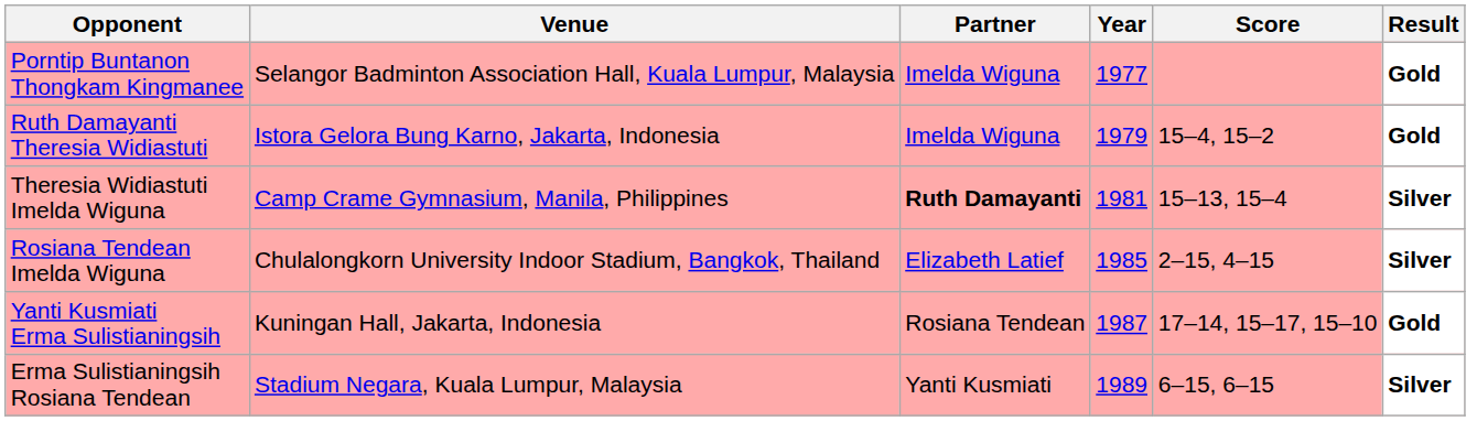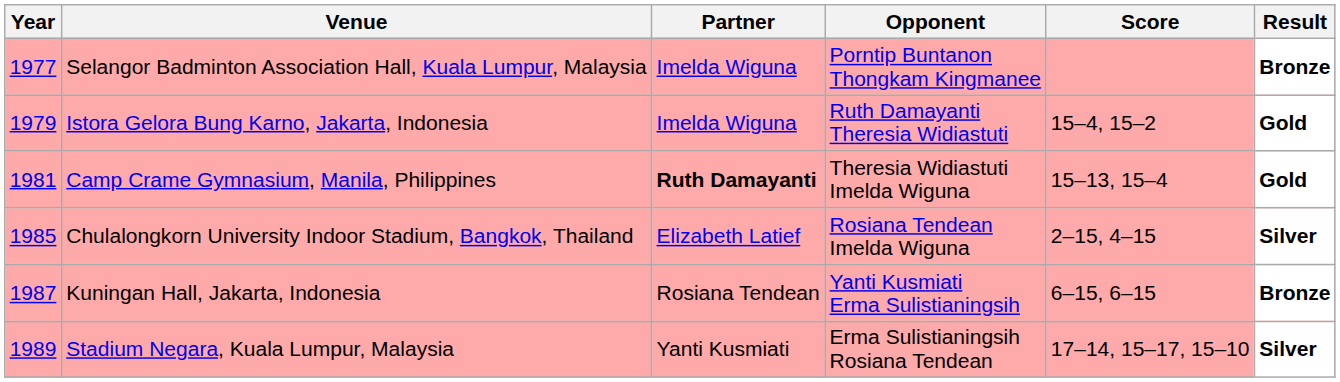 <table class="sortable wikitable" style="font-size: 90%;">
 <tr>
-<th>Opponent</th>
+<th>Year</th>
 <th>Venue</th>
 <th>Partner</th>
-<th>Year</th>
+<th>Opponent</th>
 <th>Score</th>
 <th>Result</th>
 </tr>
 <tr style="background:#FFAAAA">
-<td align="left"> <a href='#'>Porntip Buntanon</a><br> <a href='#'>Thongkam Kingmanee</a></td>
+<td align="center"><a href='#'>1977</a></td>
 <td align="left">Selangor Badminton Association Hall, <a href='#'>Kuala Lumpur</a>, Malaysia</td>
 <td align="left"> <a href='#'>Imelda Wiguna</a></td>
-<td align="center"><a href='#'>1977</a></td>
+<td align="left"> <a href='#'>Porntip Buntanon</a><br> <a href='#'>Thongkam Kingmanee</a></td>
 <td align="left"></td>
-<td style="text-align:left; background:white"> <strong>Gold</strong></td>
+<td style="text-align:left; background:white"> <strong>Bronze</strong></td>
 </tr>
 <tr style="background:#FFAAAA">
-<td align="left"> <a href='#'>Ruth Damayanti</a><br> <a href='#'>Theresia Widiastuti</a></td>
+<td align="center"><a href='#'>1979</a></td>
 <td align="left"><a href='#'>Istora Gelora Bung Karno</a>, <a href='#'>Jakarta</a>, Indonesia</td>
 <td align="left"> <a href='#'>Imelda Wiguna</a></td>
-<td align="center"><a href='#'>1979</a></td>
+<td align="left"> <a href='#'>Ruth Damayanti</a><br> <a href='#'>Theresia Widiastuti</a></td>
 <td align="left">15–4, 15–2</td>
 <td style="text-align:left; background:white"> <strong>Gold</strong></td>
 </tr>
 <tr style="background:#FFAAAA">
-<td align="left"> Theresia Widiastuti<br> Imelda Wiguna</td>
+<td align="center"><a href='#'>1981</a></td>
 <td align="left"><a href='#'>Camp Crame Gymnasium</a>, <a href='#'>Manila</a>, Philippines</td>
 <td align="left"><strong> Ruth Damayanti</strong></td>
-<td align="center"><a href='#'>1981</a></td>
+<td align="left"> Theresia Widiastuti<br> Imelda Wiguna</td>
 <td align="left">15–13, 15–4</td>
-<td style="text-align:left; background:white"> <strong>Silver</strong></td>
+<td style="text-align:left; background:white"> <strong>Gold</strong></td>
 </tr>
 <tr style="background:#FFAAAA">
-<td align="left"> <a href='#'>Rosiana Tendean</a><br> Imelda Wiguna</td>
+<td align="center"><a href='#'>1985</a></td>
 <td align="left">Chulalongkorn University Indoor Stadium, <a href='#'>Bangkok</a>, Thailand</td>
 <td align="left"> <a href='#'>Elizabeth Latief</a></td>
-<td align="center"><a href='#'>1985</a></td>
+<td align="left"> <a href='#'>Rosiana Tendean</a><br> Imelda Wiguna</td>
 <td align="left">2–15, 4–15</td>
 <td style="text-align:left; background:white"> <strong>Silver</strong></td>
 </tr>
 <tr style="background:#FFAAAA">
-<td align="left"> <a href='#'>Yanti Kusmiati</a><br> <a href='#'>Erma Sulistianingsih</a></td>
+<td align="center"><a href='#'>1987</a></td>
 <td align="left">Kuningan Hall, Jakarta, Indonesia</td>
 <td align="left"> Rosiana Tendean</td>
-<td align="center"><a href='#'>1987</a></td>
-<td align="left">17–14, 15–17, 15–10</td>
-<td style="text-align:left; background:white"> <strong>Gold</strong></td>
+<td align="left"> <a href='#'>Yanti Kusmiati</a><br> <a href='#'>Erma Sulistianingsih</a></td>
+<td align="left">6–15, 6–15</td>
+<td style="text-align:left; background:white"> <strong>Bronze</strong></td>
 </tr>
 <tr style="background:#FFAAAA">
-<td align="left"> Erma Sulistianingsih<br> Rosiana Tendean</td>
+<td align="center"><a href='#'>1989</a></td>
 <td align="left"><a href='#'>Stadium Negara</a>, Kuala Lumpur, Malaysia</td>
 <td align="left"> Yanti Kusmiati</td>
-<td align="center"><a href='#'>1989</a></td>
-<td align="left">6–15, 6–15</td>
+<td align="left"> Erma Sulistianingsih<br> Rosiana Tendean</td>
+<td align="left">17–14, 15–17, 15–10</td>
 <td style="text-align:left; background:white"> <strong>Silver</strong></td>
 </tr>
 </table>
